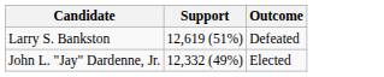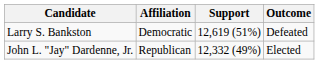 <table class="wikitable">
 <tr>
 <th>Candidate</th>
+<th>Affiliation</th>
 <th>Support</th>
 <th>Outcome</th>
 </tr>
 <tr>
 <td>Larry S. Bankston</td>
+<td>Democratic</td>
 <td>12,619 (51%)</td>
 <td>Defeated</td>
 </tr>
 <tr>
 <td>John L. "Jay" Dardenne, Jr.</td>
+<td>Republican</td>
 <td>12,332 (49%)</td>
 <td>Elected</td>
 </tr>
 </table>
